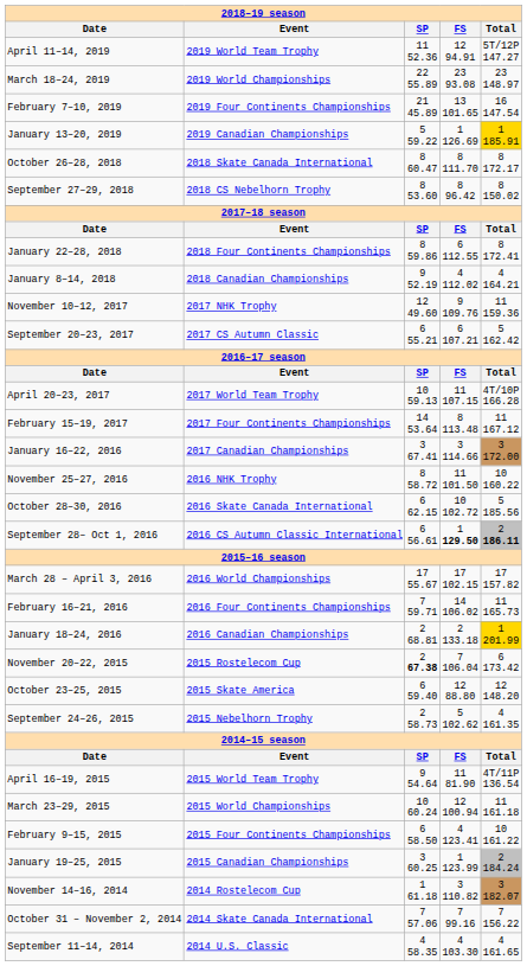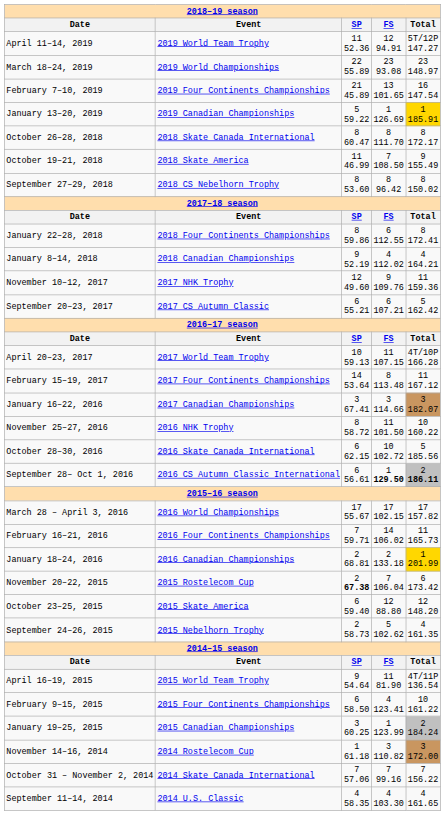 <table class="wikitable">
 <tr>
 <th style="background-color: #ffdead; " colspan=5 align=center><a href='#'>2018–19 season</a></th>
 </tr>
 <tr>
 <th>Date</th>
 <th>Event</th>
 <th><a href='#'>SP</a></th>
 <th><a href='#'>FS</a></th>
 <th>Total</th>
 </tr>
 <tr>
 <td>April 11–14, 2019</td>
 <td><a href='#'>2019 World Team Trophy</a></td>
 <td align=center>11 <br> 52.36</td>
 <td align=center>12 <br> 94.91</td>
 <td align=center>5T/12P <br> 147.27</td>
 </tr>
 <tr>
 <td>March 18–24, 2019</td>
 <td><a href='#'>2019 World Championships</a></td>
 <td align=center>22 <br> 55.89</td>
 <td align=center>23 <br> 93.08</td>
 <td align=center>23 <br> 148.97</td>
 </tr>
 <tr>
 <td>February 7–10, 2019</td>
 <td><a href='#'>2019 Four Continents Championships</a></td>
 <td align=center>21 <br> 45.89</td>
 <td align=center>13 <br> 101.65</td>
 <td align=center>16 <br> 147.54</td>
 </tr>
 <tr>
 <td>January 13–20, 2019</td>
 <td><a href='#'>2019 Canadian Championships</a></td>
 <td align=center>5 <br> 59.22</td>
 <td align=center>1 <br> 126.69</td>
 <td align=center bgcolor=gold>1 <br> 185.91</td>
 </tr>
 <tr>
 <td>October 26–28, 2018</td>
 <td><a href='#'>2018 Skate Canada International</a></td>
 <td align=center>8 <br> 60.47</td>
 <td align=center>8 <br> 111.70</td>
 <td align=center>8 <br> 172.17</td>
+</tr>
+<tr>
+<td>October 19–21, 2018</td>
+<td><a href='#'>2018 Skate America</a></td>
+<td align=center>11 <br> 46.99</td>
+<td align=center>7 <br> 108.50</td>
+<td align=center>9 <br> 155.49</td>
 </tr>
 <tr>
 <td>September 27–29, 2018</td>
 <td><a href='#'>2018 CS Nebelhorn Trophy</a></td>
 <td align=center>8 <br> 53.60</td>
 <td align=center>8 <br> 96.42</td>
 <td align=center>8 <br> 150.02</td>
 </tr>
 <tr>
 <th style="background-color: #ffdead; " colspan=5 align=center><a href='#'>2017–18 season</a></th>
 </tr>
 <tr>
 <th>Date</th>
 <th>Event</th>
 <th><a href='#'>SP</a></th>
 <th><a href='#'>FS</a></th>
 <th>Total</th>
 </tr>
 <tr>
 <td>January 22–28, 2018</td>
 <td><a href='#'>2018 Four Continents Championships</a></td>
 <td align=center>8 <br> 59.86</td>
 <td align=center>6 <br> 112.55</td>
 <td align=center>8 <br> 172.41</td>
 </tr>
 <tr>
 <td>January 8–14, 2018</td>
 <td><a href='#'>2018 Canadian Championships</a></td>
 <td align=center>9 <br> 52.19</td>
 <td align=center>4 <br> 112.02</td>
 <td align=center>4 <br> 164.21</td>
 </tr>
 <tr>
 <td>November 10–12, 2017</td>
 <td><a href='#'>2017 NHK Trophy</a></td>
 <td align=center>12 <br> 49.60</td>
 <td align=center>9 <br> 109.76</td>
 <td align=center>11 <br> 159.36</td>
 </tr>
 <tr>
 <td>September 20–23, 2017</td>
 <td><a href='#'>2017 CS Autumn Classic</a></td>
 <td align=center>6 <br> 55.21</td>
 <td align=center>6 <br> 107.21</td>
 <td align=center>5 <br> 162.42</td>
 </tr>
 <tr>
 <th style="background-color: #ffdead; " colspan=5 align=center><a href='#'>2016–17 season</a></th>
 </tr>
 <tr>
 <th>Date</th>
 <th>Event</th>
 <th><a href='#'>SP</a></th>
 <th><a href='#'>FS</a></th>
 <th>Total</th>
 </tr>
 <tr>
 <td>April 20–23, 2017</td>
 <td><a href='#'>2017 World Team Trophy</a></td>
 <td align=center>10 <br> 59.13</td>
 <td align=center>11 <br> 107.15</td>
 <td align=center>4T/10P <br> 166.28</td>
 </tr>
 <tr>
 <td>February 15–19, 2017</td>
 <td><a href='#'>2017 Four Continents Championships</a></td>
 <td align=center>14 <br> 53.64</td>
 <td align=center>8 <br> 113.48</td>
 <td align=center>11 <br> 167.12</td>
 </tr>
 <tr>
 <td>January 16–22, 2016</td>
 <td><a href='#'>2017 Canadian Championships</a></td>
 <td align=center>3 <br> 67.41</td>
 <td align=center>3 <br> 114.66</td>
-<td align=center bgcolor=c9966>3 <br> 172.00</td>
+<td align=center bgcolor=c9966>3 <br> 182.07</td>
 </tr>
 <tr>
 <td>November 25–27, 2016</td>
 <td><a href='#'>2016 NHK Trophy</a></td>
 <td align=center>8 <br> 58.72</td>
 <td align=center>11 <br> 101.50</td>
 <td align=center>10 <br> 160.22</td>
 </tr>
 <tr>
 <td>October 28–30, 2016</td>
 <td><a href='#'>2016 Skate Canada International</a></td>
 <td align=center>6 <br> 62.15</td>
 <td align=center>10 <br> 102.72</td>
 <td align=center>5 <br> 185.56</td>
 </tr>
 <tr>
 <td>September 28– Oct 1, 2016</td>
 <td><a href='#'>2016 CS Autumn Classic International</a></td>
 <td align=center>6 <br> 56.61</td>
 <td align=center>1 <br> <strong>129.50</strong></td>
 <td align=center bgcolor=silver>2 <br> <strong>186.11</strong></td>
 </tr>
 <tr>
 <th style="background-color: #ffdead; " colspan=5 align=center><a href='#'>2015–16 season</a></th>
 </tr>
 <tr>
 <td>March 28 – April 3, 2016</td>
 <td><a href='#'>2016 World Championships</a></td>
 <td align=center>17 <br> 55.67</td>
 <td align=center>17 <br> 102.15</td>
 <td align=center>17 <br> 157.82</td>
 </tr>
 <tr>
 <td>February 16–21, 2016</td>
 <td><a href='#'>2016 Four Continents Championships</a></td>
 <td align=center>7 <br> 59.71</td>
 <td align=center>14 <br> 106.02</td>
 <td align=center>11 <br> 165.73</td>
 </tr>
 <tr>
 <td>January 18–24, 2016</td>
 <td><a href='#'>2016 Canadian Championships</a></td>
 <td align=center>2 <br> 68.81</td>
 <td align=center>2 <br> 133.18</td>
 <td align=center bgcolor=gold>1 <br> 201.99</td>
 </tr>
 <tr>
 <td>November 20–22, 2015</td>
 <td><a href='#'>2015 Rostelecom Cup</a></td>
 <td align=center>2 <br> <strong>67.38</strong></td>
 <td align=center>7 <br> 106.04</td>
 <td align=center>6 <br> 173.42</td>
 </tr>
 <tr>
 <td>October 23–25, 2015</td>
 <td><a href='#'>2015 Skate America</a></td>
 <td align=center>6 <br> 59.40</td>
 <td align=center>12 <br> 88.80</td>
 <td align=center>12 <br> 148.20</td>
 </tr>
 <tr>
 <td>September 24–26, 2015</td>
 <td><a href='#'>2015 Nebelhorn Trophy</a></td>
 <td align=center>2 <br> 58.73</td>
 <td align=center>5 <br> 102.62</td>
 <td align=center>4 <br> 161.35</td>
 </tr>
 <tr>
 <th style="background-color: #ffdead; " colspan=5 align=center><a href='#'>2014–15 season</a></th>
 </tr>
 <tr>
 <th>Date</th>
 <th>Event</th>
 <th><a href='#'>SP</a></th>
 <th><a href='#'>FS</a></th>
 <th>Total</th>
 </tr>
 <tr>
 <td>April 16–19, 2015</td>
 <td><a href='#'>2015 World Team Trophy</a></td>
 <td align=center>9 <br> 54.64</td>
 <td align=center>11 <br> 81.90</td>
 <td align=center>4T/11P <br> 136.54</td>
 </tr>
 <tr>
-<td>March 23–29, 2015</td>
-<td><a href='#'>2015 World Championships</a></td>
-<td align=center>10 <br> 60.24</td>
-<td align=center>12 <br> 100.94</td>
-<td align=center>11 <br> 161.18</td>
-</tr>
-<tr>
 <td>February 9–15, 2015</td>
 <td><a href='#'>2015 Four Continents Championships</a></td>
 <td align=center>6 <br> 58.50</td>
 <td align=center>4 <br> 123.41</td>
 <td align=center>10 <br> 161.22</td>
 </tr>
 <tr>
 <td>January 19–25, 2015</td>
 <td><a href='#'>2015 Canadian Championships</a></td>
 <td align=center>3 <br> 60.25</td>
 <td align=center>1 <br> 123.99</td>
 <td align=center bgcolor=silver>2 <br> 184.24</td>
 </tr>
 <tr>
 <td>November 14–16, 2014</td>
 <td><a href='#'>2014 Rostelecom Cup</a></td>
 <td align=center>1 <br> 61.18</td>
 <td align=center>3 <br> 110.82</td>
-<td align=center bgcolor=c9966>3 <br> 182.07</td>
+<td align=center bgcolor=c9966>3 <br> 172.00</td>
 </tr>
 <tr>
 <td>October 31 – November 2, 2014</td>
 <td><a href='#'>2014 Skate Canada International</a></td>
 <td align=center>7 <br> 57.06</td>
 <td align=center>7 <br> 99.16</td>
 <td align=center>7 <br> 156.22</td>
 </tr>
 <tr>
 <td>September 11–14, 2014</td>
 <td><a href='#'>2014 U.S. Classic</a></td>
 <td align=center>4 <br> 58.35</td>
 <td align=center>4 <br> 103.30</td>
 <td align=center>4 <br> 161.65</td>
 </tr>
 </table>
